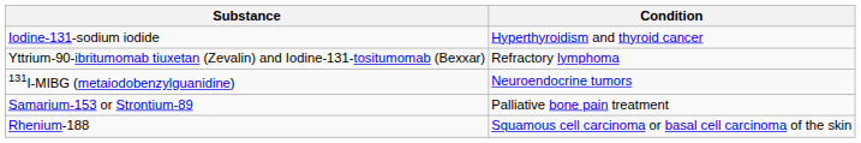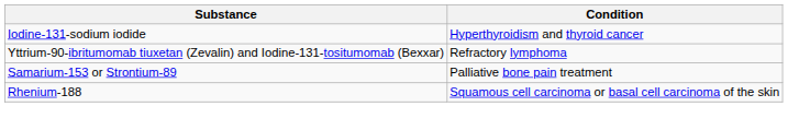 <table class="wikitable">
 <tr>
 <th>Substance</th>
 <th>Condition</th>
 </tr>
 <tr>
 <td><a href='#'>Iodine-131</a>-sodium iodide</td>
 <td><a href='#'>Hyperthyroidism</a> and <a href='#'>thyroid cancer</a></td>
 </tr>
 <tr>
 <td>Yttrium-90-<a href='#'>ibritumomab tiuxetan</a> (Zevalin) and Iodine-131-<a href='#'>tositumomab</a> (Bexxar)</td>
 <td>Refractory <a href='#'>lymphoma</a></td>
 </tr>
 <tr>
-<td><sup>131</sup>I-MIBG (<a href='#'>metaiodobenzylguanidine</a>)</td>
-<td><a href='#'>Neuroendocrine tumors</a></td>
-</tr>
-<tr>
 <td><a href='#'>Samarium-153</a> or <a href='#'>Strontium-89</a></td>
 <td>Palliative <a href='#'>bone pain</a> treatment</td>
 </tr>
 <tr>
 <td><a href='#'>Rhenium</a>-188</td>
 <td><a href='#'>Squamous cell carcinoma</a> or <a href='#'>basal cell carcinoma</a> of the skin</td>
 </tr>
 </table>
